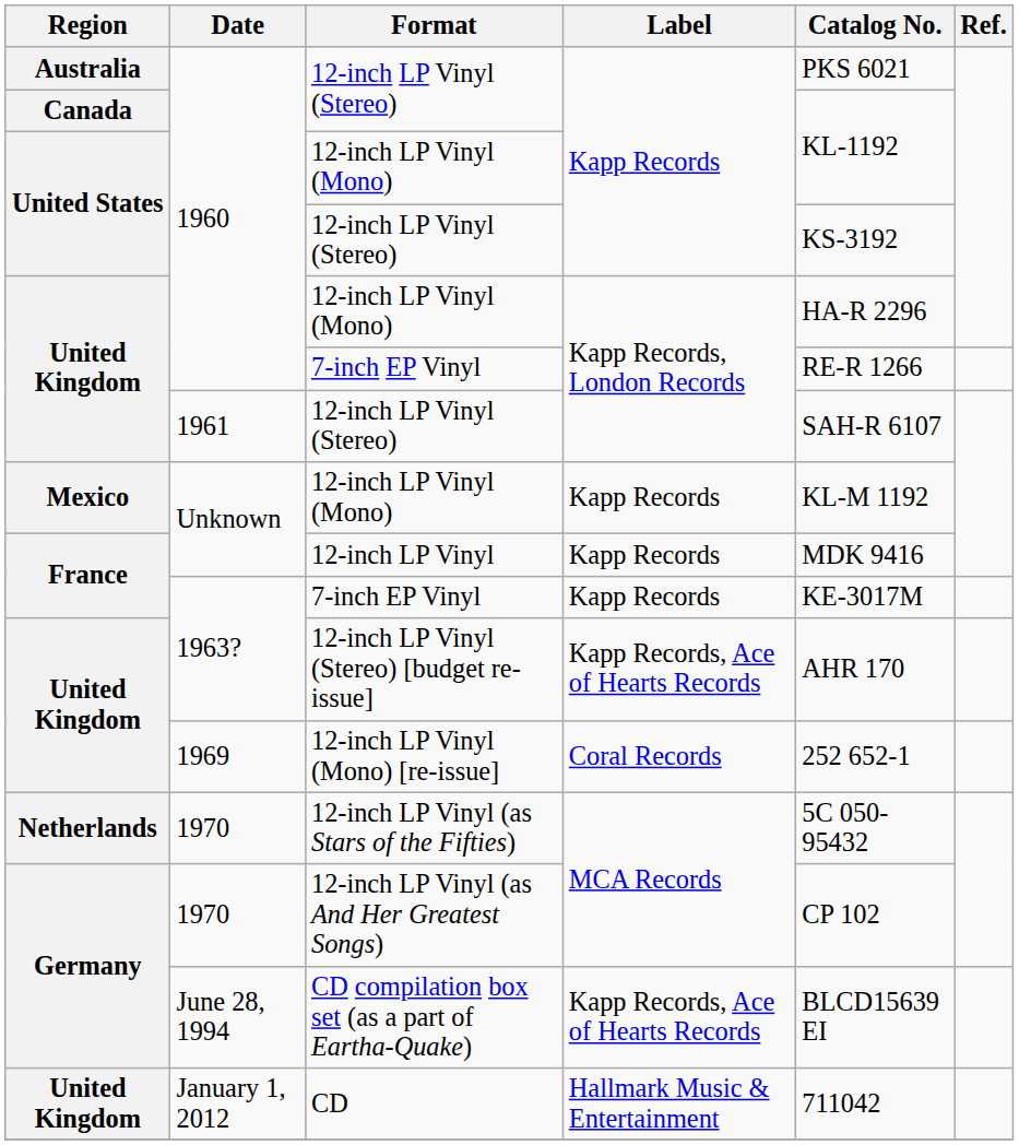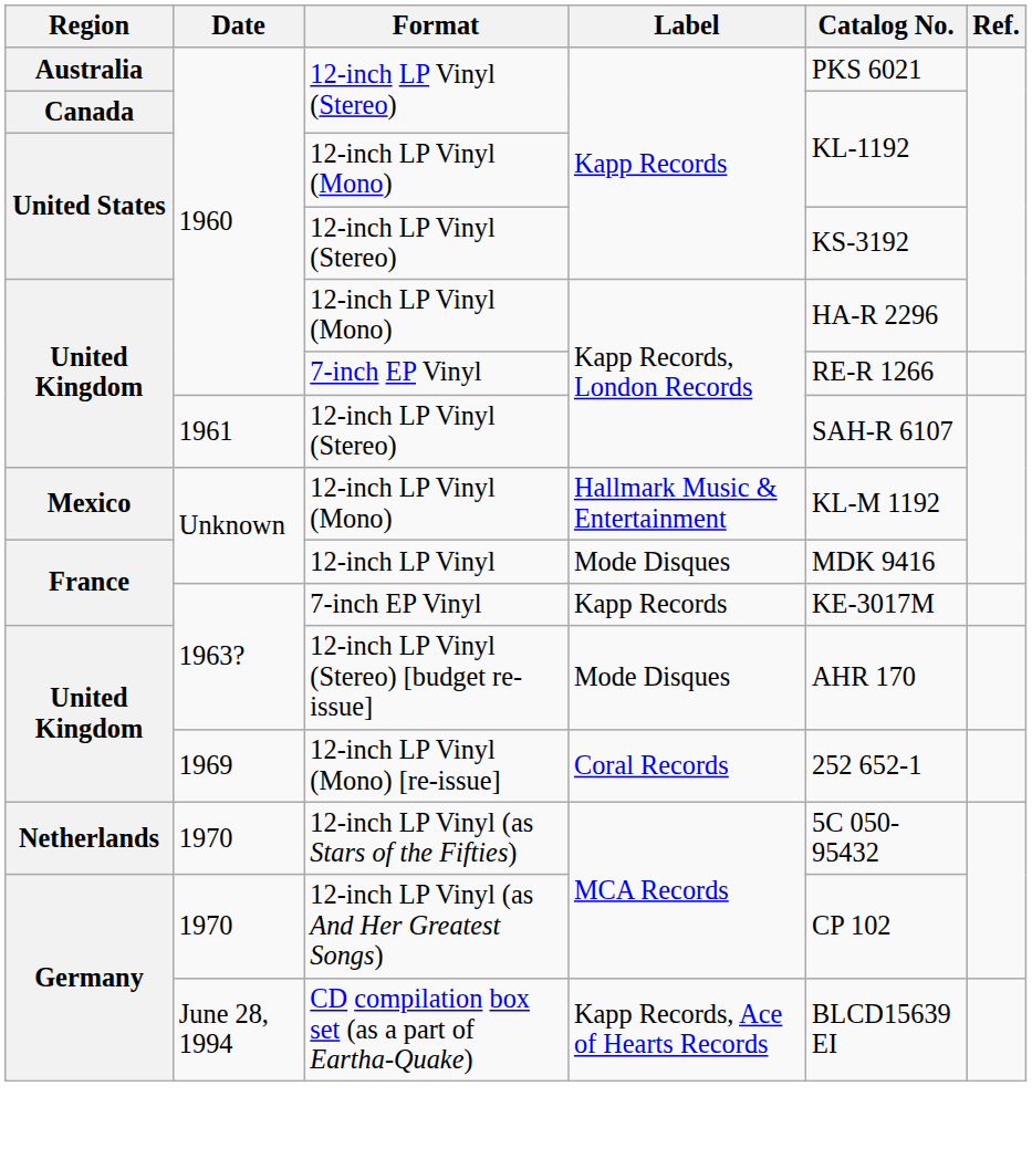 <table class="wikitable plainrowheaders">
 <tr>
 <th scope="col">Region</th>
 <th scope="col">Date</th>
 <th scope="col">Format</th>
 <th scope="col">Label</th>
 <th scope="col">Catalog No.</th>
 <th scope="col">Ref.</th>
 </tr>
 <tr>
 <th scope="row">Australia</th>
 <td rowspan="6">1960</td>
 <td rowspan="2"><a href='#'>12-inch</a> <a href='#'>LP</a> Vinyl (<a href='#'>Stereo</a>)</td>
 <td rowspan="4"><a href='#'>Kapp Records</a></td>
 <td>PKS 6021</td>
 <td rowspan="5"></td>
 </tr>
 <tr>
 <th scope="row">Canada</th>
 <td rowspan="2">KL-1192</td>
 </tr>
 <tr>
 <th scope="row" rowspan="2">United States</th>
 <td>12-inch LP Vinyl (<a href='#'>Mono</a>)</td>
 </tr>
 <tr>
 <td>12-inch LP Vinyl (Stereo)</td>
 <td>KS-3192</td>
 </tr>
 <tr>
 <th scope="row" rowspan="3">United Kingdom</th>
 <td>12-inch LP Vinyl (Mono)</td>
 <td rowspan="3">Kapp Records, <a href='#'>London Records</a></td>
 <td>HA-R 2296</td>
 </tr>
 <tr>
 <td><a href='#'>7-inch</a> <a href='#'>EP</a> Vinyl</td>
 <td>RE-R 1266</td>
 <td></td>
 </tr>
 <tr>
 <td>1961</td>
 <td>12-inch LP Vinyl (Stereo)</td>
 <td>SAH-R 6107</td>
 <td rowspan="3"></td>
 </tr>
 <tr>
 <th scope="row">Mexico</th>
 <td rowspan="2">Unknown</td>
 <td>12-inch LP Vinyl (Mono)</td>
-<td>Kapp Records</td>
+<td><a href='#'>Hallmark Music & Entertainment</a></td>
 <td>KL-M 1192</td>
 </tr>
 <tr>
 <th scope="row" rowspan="2">France</th>
 <td>12-inch LP Vinyl</td>
-<td>Kapp Records</td>
+<td>Mode Disques</td>
 <td>MDK 9416</td>
 </tr>
 <tr>
 <td rowspan="2">1963?</td>
 <td>7-inch EP Vinyl</td>
 <td>Kapp Records</td>
 <td>KE-3017M</td>
 <td></td>
 </tr>
 <tr>
 <th scope="row" rowspan="2">United Kingdom</th>
 <td>12-inch LP Vinyl (Stereo) [budget re-issue]</td>
-<td>Kapp Records, <a href='#'>Ace of Hearts Records</a></td>
+<td>Mode Disques</td>
 <td>AHR 170</td>
 <td></td>
 </tr>
 <tr>
 <td>1969</td>
 <td>12-inch LP Vinyl (Mono) [re-issue]</td>
 <td><a href='#'>Coral Records</a></td>
 <td>252 652-1</td>
 <td></td>
 </tr>
 <tr>
 <th scope="row">Netherlands</th>
 <td>1970</td>
 <td>12-inch LP Vinyl (as <em>Stars of the Fifties</em>)</td>
 <td rowspan="2"><a href='#'>MCA Records</a></td>
 <td>5C 050-95432</td>
 <td rowspan="2"></td>
 </tr>
 <tr>
 <th scope="row" rowspan="2">Germany</th>
 <td>1970</td>
 <td>12-inch LP Vinyl (as <em>And Her Greatest Songs</em>)</td>
 <td>CP 102</td>
 </tr>
 <tr>
 <td>June 28, 1994</td>
 <td><a href='#'>CD</a> <a href='#'>compilation</a> <a href='#'>box set</a> (as a part of <em>Eartha-Quake</em>)</td>
 <td>Kapp Records, <a href='#'>Ace of Hearts Records</a></td>
 <td>BLCD15639 EI</td>
 <td></td>
 </tr>
 <tr>
-<th scope="row">United Kingdom</th>
-<td>January 1, 2012</td>
-<td>CD</td>
-<td><a href='#'>Hallmark Music & Entertainment</a></td>
-<td>711042</td>
-<td></td>
-</tr>
-<tr>
 </tr>
 </table>
